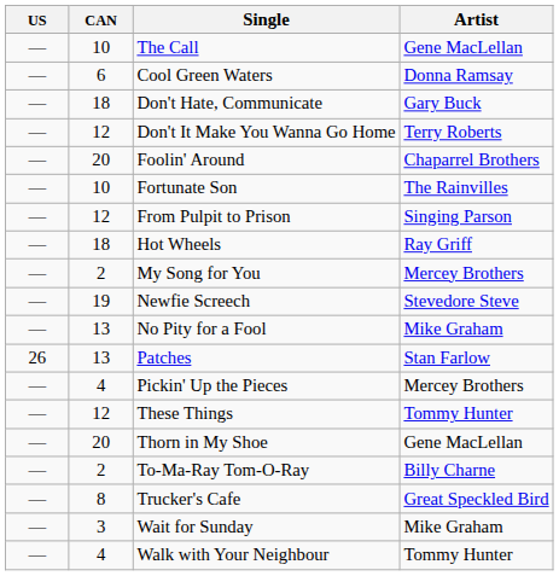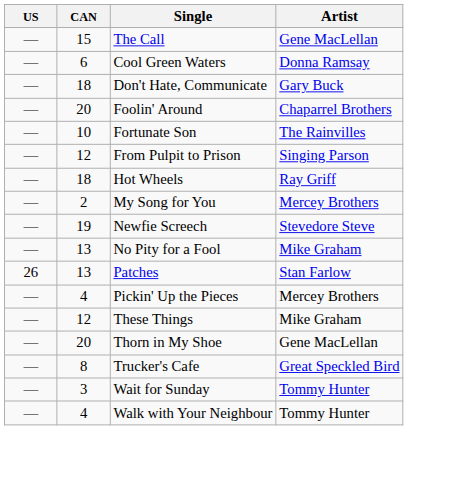 <table class="wikitable sortable">
 <tr>
 <th width="50"><small>US</small></th>
 <th width="50"><small>CAN</small></th>
 <th>Single</th>
 <th>Artist</th>
 </tr>
 <tr>
 <td align="center">—</td>
-<td align="center">10</td>
+<td align="center">15</td>
 <td><a href='#'>The Call</a></td>
 <td><a href='#'>Gene MacLellan</a></td>
 </tr>
 <tr>
 <td align="center">—</td>
 <td align="center">6</td>
 <td>Cool Green Waters</td>
 <td><a href='#'>Donna Ramsay</a></td>
 </tr>
 <tr>
 <td align="center">—</td>
 <td align="center">18</td>
 <td>Don't Hate, Communicate</td>
 <td><a href='#'>Gary Buck</a></td>
-</tr>
-<tr>
-<td align="center">—</td>
-<td align="center">12</td>
-<td>Don't It Make You Wanna Go Home</td>
-<td><a href='#'>Terry Roberts</a></td>
 </tr>
 <tr>
 <td align="center">—</td>
 <td align="center">20</td>
 <td>Foolin' Around</td>
 <td><a href='#'>Chaparrel Brothers</a></td>
 </tr>
 <tr>
 <td align="center">—</td>
 <td align="center">10</td>
 <td>Fortunate Son</td>
 <td><a href='#'>The Rainvilles</a></td>
 </tr>
 <tr>
 <td align="center">—</td>
 <td align="center">12</td>
 <td>From Pulpit to Prison</td>
 <td><a href='#'>Singing Parson</a></td>
 </tr>
 <tr>
 <td align="center">—</td>
 <td align="center">18</td>
 <td>Hot Wheels</td>
 <td><a href='#'>Ray Griff</a></td>
 </tr>
 <tr>
 <td align="center">—</td>
 <td align="center">2</td>
 <td>My Song for You</td>
 <td><a href='#'>Mercey Brothers</a></td>
 </tr>
 <tr>
 <td align="center">—</td>
 <td align="center">19</td>
 <td>Newfie Screech</td>
 <td><a href='#'>Stevedore Steve</a></td>
 </tr>
 <tr>
 <td align="center">—</td>
 <td align="center">13</td>
 <td>No Pity for a Fool</td>
 <td><a href='#'>Mike Graham</a></td>
 </tr>
 <tr>
 <td align="center">26</td>
 <td align="center">13</td>
 <td><a href='#'>Patches</a></td>
 <td><a href='#'>Stan Farlow</a></td>
 </tr>
 <tr>
 <td align="center">—</td>
 <td align="center">4</td>
 <td>Pickin' Up the Pieces</td>
 <td>Mercey Brothers</td>
 </tr>
 <tr>
 <td align="center">—</td>
 <td align="center">12</td>
 <td>These Things</td>
-<td><a href='#'>Tommy Hunter</a></td>
+<td>Mike Graham</td>
 </tr>
 <tr>
 <td align="center">—</td>
 <td align="center">20</td>
 <td>Thorn in My Shoe</td>
 <td>Gene MacLellan</td>
-</tr>
-<tr>
-<td align="center">—</td>
-<td align="center">2</td>
-<td>To-Ma-Ray Tom-O-Ray</td>
-<td><a href='#'>Billy Charne</a></td>
 </tr>
 <tr>
 <td align="center">—</td>
 <td align="center">8</td>
 <td>Trucker's Cafe</td>
 <td><a href='#'>Great Speckled Bird</a></td>
 </tr>
 <tr>
 <td align="center">—</td>
 <td align="center">3</td>
 <td>Wait for Sunday</td>
-<td>Mike Graham</td>
+<td><a href='#'>Tommy Hunter</a></td>
 </tr>
 <tr>
 <td align="center">—</td>
 <td align="center">4</td>
 <td>Walk with Your Neighbour</td>
 <td>Tommy Hunter</td>
 </tr>
 </table>
